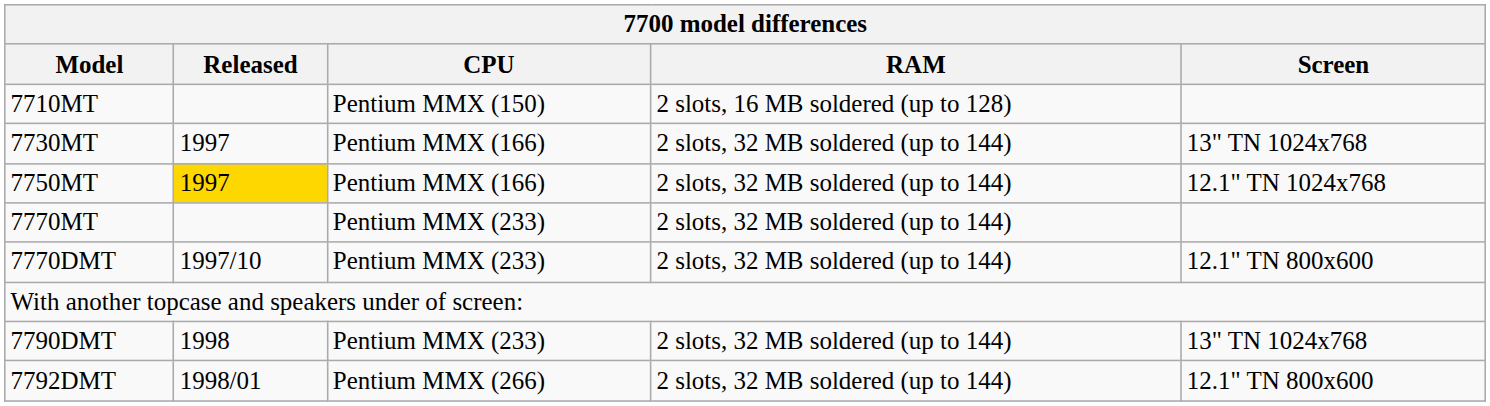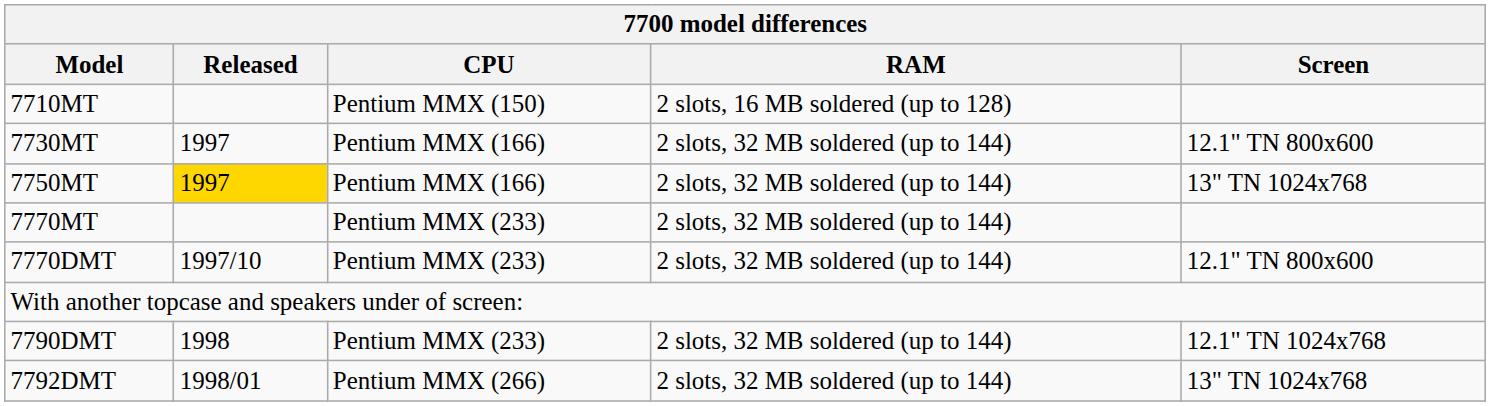 <table class="wikitable collapsible collapsed" style="min-width: 60%;">
 <tr>
 <th colspan="10">7700 model differences</th>
 </tr>
 <tr>
 <th>Model</th>
 <th>Released</th>
 <th>CPU</th>
 <th>RAM</th>
 <th>Screen</th>
 </tr>
 <tr>
 <td>7710MT</td>
 <td></td>
 <td>Pentium MMX (150)</td>
 <td>2 slots, 16 MB soldered (up to 128)</td>
 <td></td>
 </tr>
 <tr>
 <td>7730MT</td>
 <td>1997</td>
 <td>Pentium MMX (166)</td>
 <td>2 slots, 32 MB soldered (up to 144)</td>
-<td>13" TN 1024x768</td>
+<td>12.1" TN 800x600</td>
 </tr>
 <tr>
 <td>7750MT</td>
 <td style="background: gold;">1997</td>
 <td>Pentium MMX (166)</td>
 <td>2 slots, 32 MB soldered (up to 144)</td>
-<td>12.1" TN 1024x768</td>
+<td>13" TN 1024x768</td>
 </tr>
 <tr>
 <td>7770MT</td>
 <td></td>
 <td>Pentium MMX (233)</td>
 <td>2 slots, 32 MB soldered (up to 144)</td>
 <td></td>
 </tr>
 <tr>
 <td>7770DMT</td>
 <td>1997/10</td>
 <td>Pentium MMX (233)</td>
 <td>2 slots, 32 MB soldered (up to 144)</td>
 <td>12.1" TN 800x600</td>
 </tr>
 <tr>
 <td colspan="10">With another topcase and speakers under of screen:</td>
 </tr>
 <tr>
 <td>7790DMT</td>
 <td>1998</td>
 <td>Pentium MMX (233)</td>
 <td>2 slots, 32 MB soldered (up to 144)</td>
-<td>13" TN 1024x768</td>
+<td>12.1" TN 1024x768</td>
 </tr>
 <tr>
 <td>7792DMT</td>
 <td>1998/01</td>
 <td>Pentium MMX (266)</td>
 <td>2 slots, 32 MB soldered (up to 144)</td>
-<td>12.1" TN 800x600</td>
+<td>13" TN 1024x768</td>
 </tr>
 </table>
